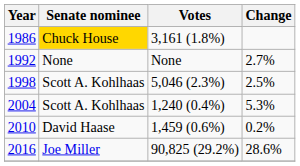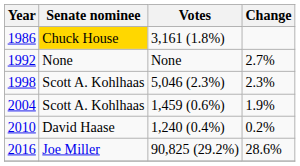 <table class="wikitable sortable mw-collapsible">
 <tr>
 <th>Year</th>
 <th>Senate nominee</th>
 <th>Votes</th>
 <th>Change</th>
 </tr>
 <tr>
 <td><a href='#'>1986</a></td>
 <td style="background: gold;">Chuck House</td>
 <td>3,161 (1.8%)</td>
 <td></td>
 </tr>
 <tr>
 <td><a href='#'>1992</a></td>
 <td>None</td>
 <td>None</td>
 <td> 2.7%</td>
 </tr>
 <tr>
 <td><a href='#'>1998</a></td>
 <td>Scott A. Kohlhaas</td>
 <td>5,046 (2.3%)</td>
-<td> 2.5%</td>
+<td> 2.3%</td>
 </tr>
 <tr>
 <td><a href='#'>2004</a></td>
 <td>Scott A. Kohlhaas</td>
-<td>1,240 (0.4%)</td>
-<td> 5.3%</td>
+<td>1,459 (0.6%)</td>
+<td> 1.9%</td>
 </tr>
 <tr>
 <td><a href='#'>2010</a></td>
 <td>David Haase</td>
-<td>1,459 (0.6%)</td>
+<td>1,240 (0.4%)</td>
 <td> 0.2%</td>
 </tr>
 <tr>
 <td><a href='#'>2016</a></td>
 <td><a href='#'>Joe Miller</a></td>
 <td>90,825 (29.2%)</td>
 <td> 28.6%</td>
 </tr>
 <tr>
 </tr>
 </table>
